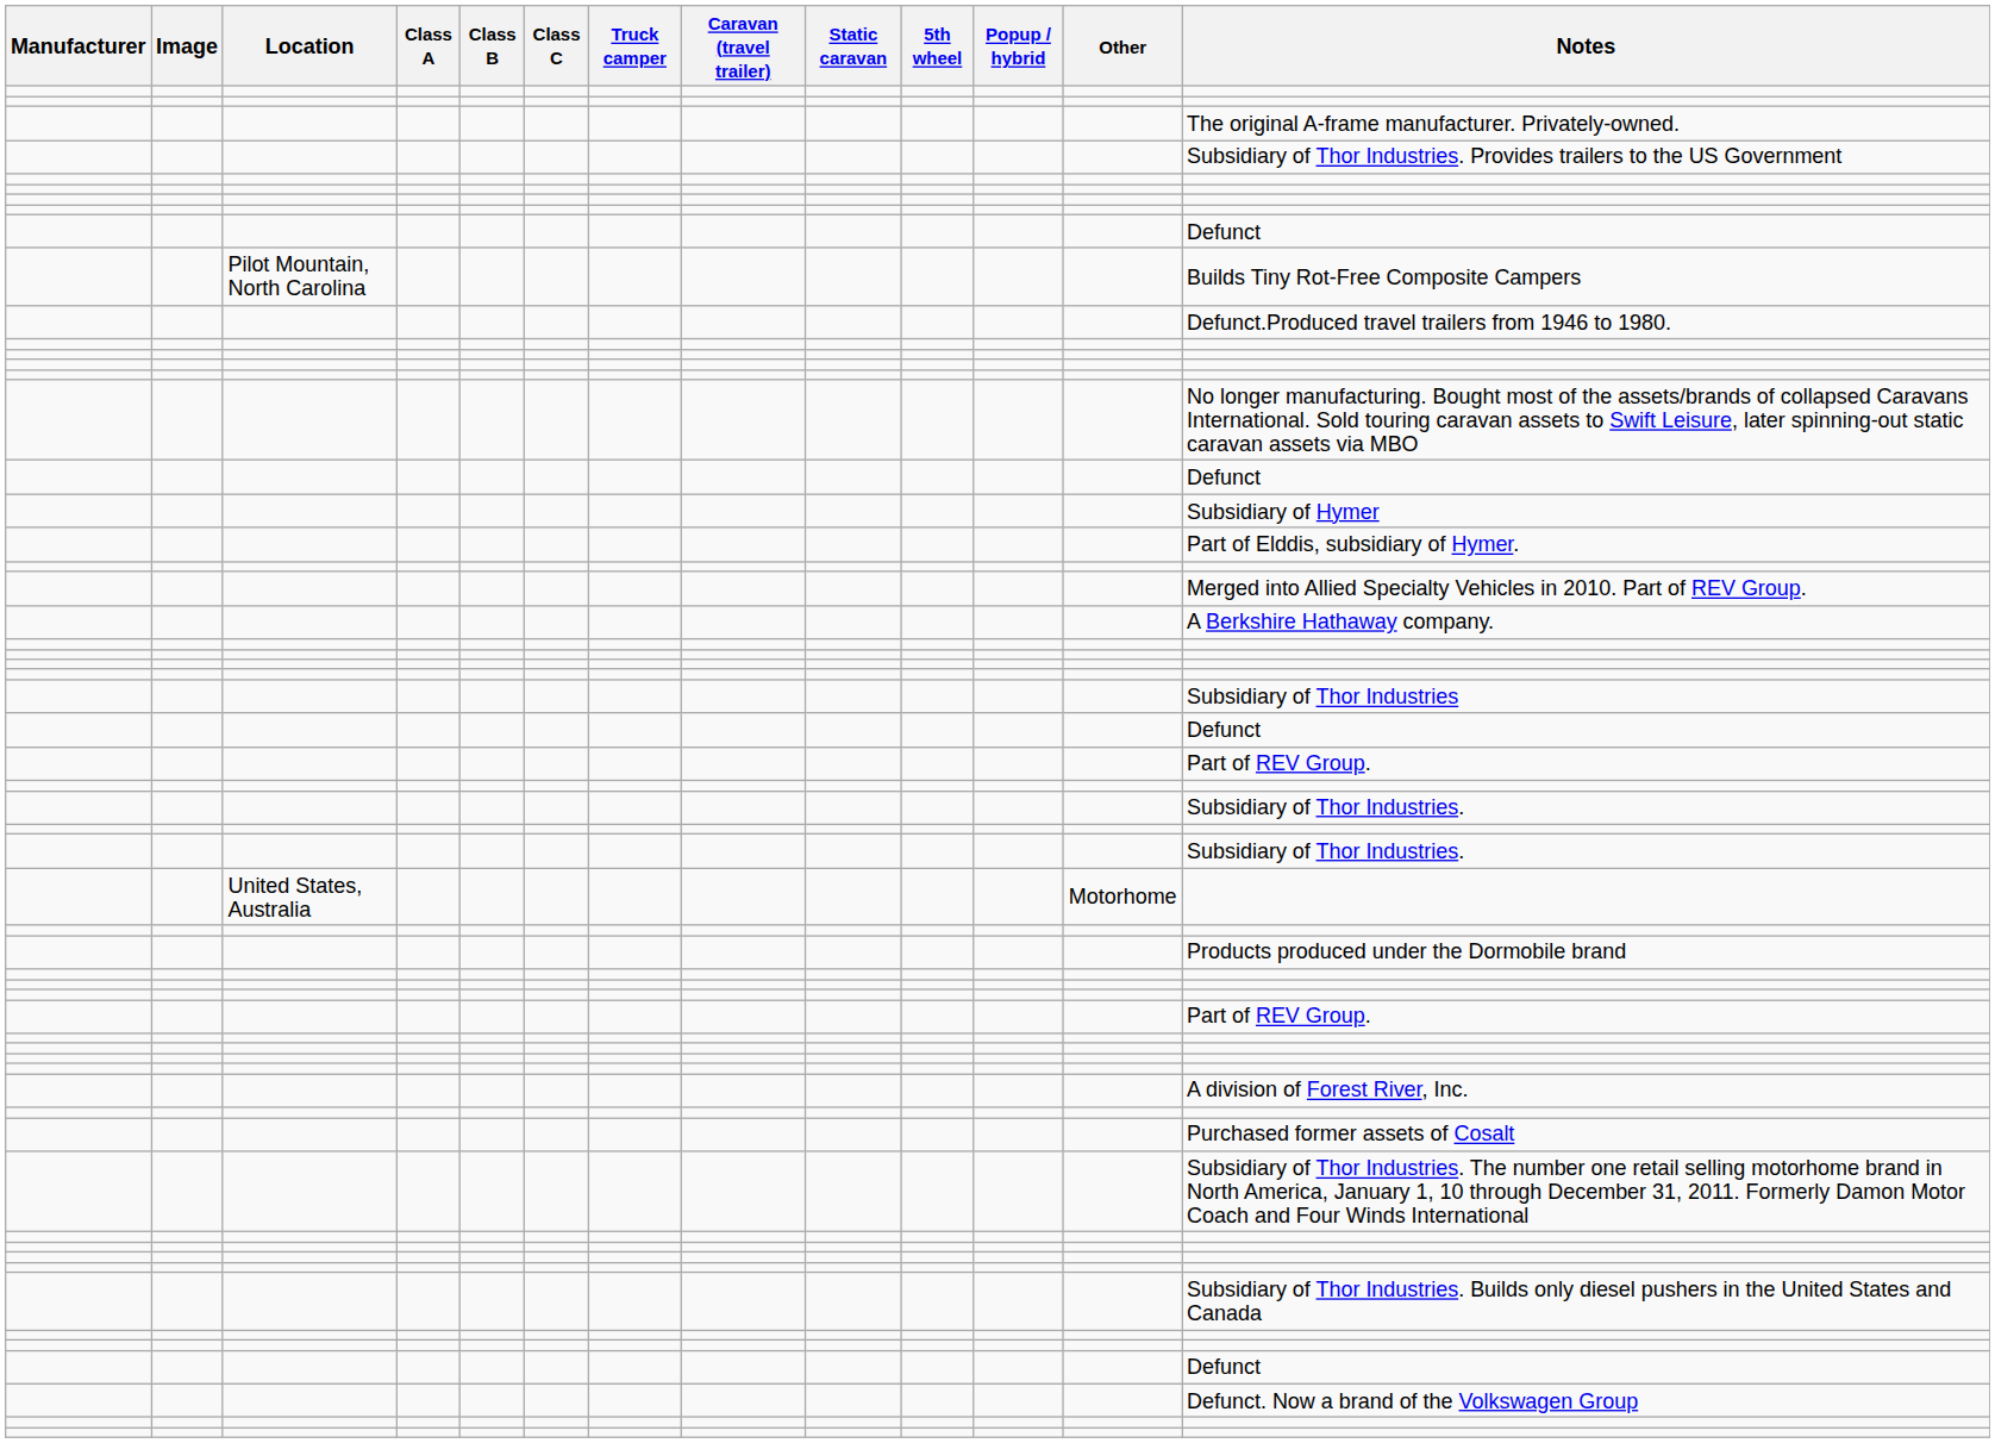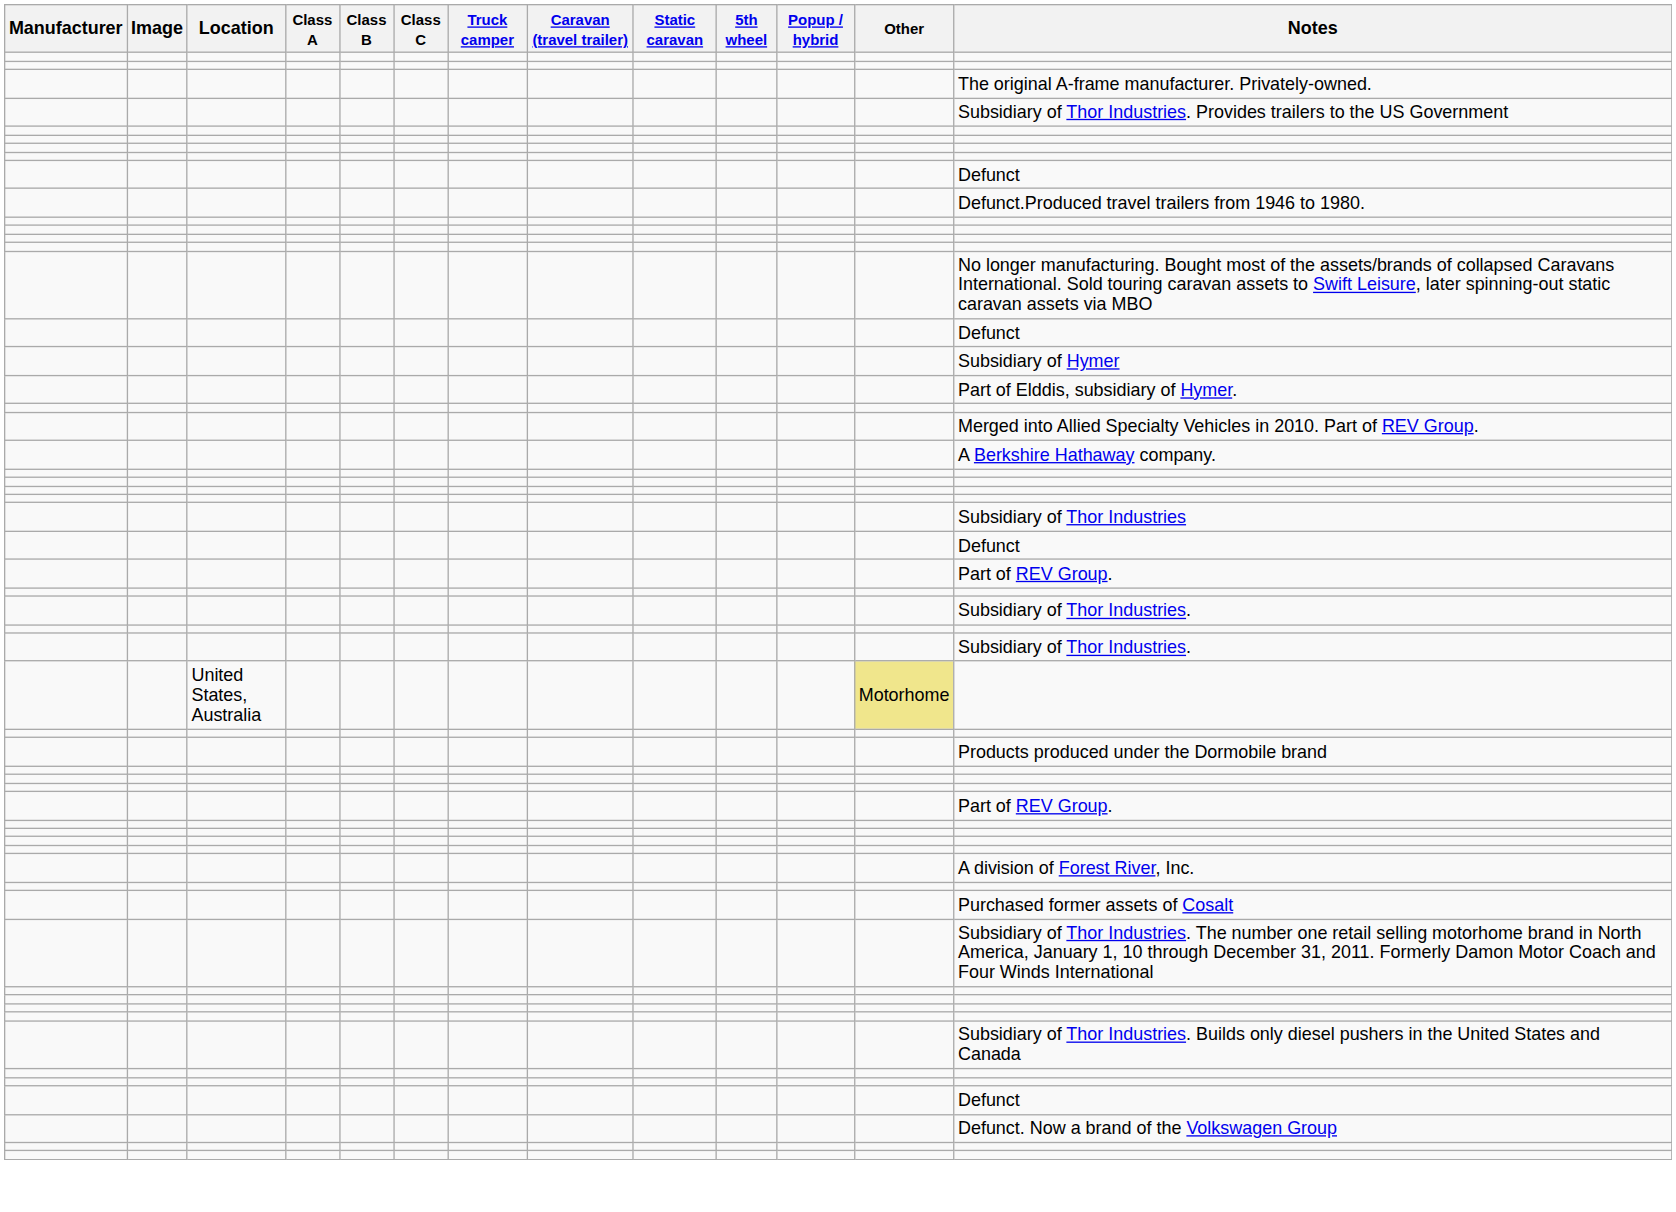 <table class="wikitable sortable" style="margin:0.5em auto; font-size:85%;">
 <tr>
 <th>Manufacturer</th>
 <th>Image</th>
 <th>Location</th>
 <th><small>Class A</small></th>
 <th><small>Class B</small></th>
 <th><small>Class C</small></th>
 <th><small><a href='#'>Truck camper</a></small></th>
 <th><small><a href='#'>Caravan (travel trailer)</a></small></th>
 <th><small><a href='#'>Static caravan</a></small></th>
 <th><small><a href='#'>5th wheel</a></small></th>
 <th><small><a href='#'>Popup / hybrid</a></small></th>
 <th><small>Other</small></th>
 <th class="unsortable">Notes<br></th>
 </tr>
 <tr>
 <td></td>
 <td></td>
 <td></td>
 <td></td>
 <td></td>
 <td></td>
 <td></td>
 <td></td>
 <td></td>
 <td></td>
 <td></td>
 <td></td>
 <td></td>
 </tr>
 <tr>
 <td></td>
 <td></td>
 <td></td>
 <td></td>
 <td></td>
 <td></td>
 <td></td>
 <td></td>
 <td></td>
 <td></td>
 <td></td>
 <td></td>
 <td></td>
 </tr>
 <tr>
 <td></td>
 <td></td>
 <td></td>
 <td></td>
 <td></td>
 <td></td>
 <td></td>
 <td></td>
 <td></td>
 <td></td>
 <td></td>
 <td></td>
 <td>The original A-frame manufacturer. Privately-owned.</td>
 </tr>
 <tr>
 <td></td>
 <td></td>
 <td></td>
 <td></td>
 <td></td>
 <td></td>
 <td></td>
 <td></td>
 <td></td>
 <td></td>
 <td></td>
 <td></td>
 <td>Subsidiary of <a href='#'>Thor Industries</a>. Provides trailers to the US Government</td>
 </tr>
 <tr>
 <td></td>
 <td></td>
 <td></td>
 <td></td>
 <td></td>
 <td></td>
 <td></td>
 <td></td>
 <td></td>
 <td></td>
 <td></td>
 <td></td>
 <td></td>
 </tr>
 <tr>
 <td></td>
 <td></td>
 <td></td>
 <td></td>
 <td></td>
 <td></td>
 <td></td>
 <td></td>
 <td></td>
 <td></td>
 <td></td>
 <td></td>
 <td></td>
 </tr>
 <tr>
 <td></td>
 <td></td>
 <td></td>
 <td></td>
 <td></td>
 <td></td>
 <td></td>
 <td></td>
 <td></td>
 <td></td>
 <td></td>
 <td></td>
 <td></td>
 </tr>
 <tr>
 <td></td>
 <td></td>
 <td></td>
 <td></td>
 <td></td>
 <td></td>
 <td></td>
 <td></td>
 <td></td>
 <td></td>
 <td></td>
 <td></td>
 <td></td>
 </tr>
 <tr>
 <td></td>
 <td></td>
 <td></td>
 <td></td>
 <td></td>
 <td></td>
 <td></td>
 <td></td>
 <td></td>
 <td></td>
 <td></td>
 <td></td>
 <td>Defunct</td>
-</tr>
-<tr>
-<td></td>
-<td></td>
-<td>Pilot Mountain, North Carolina</td>
-<td></td>
-<td></td>
-<td></td>
-<td></td>
-<td></td>
-<td></td>
-<td></td>
-<td></td>
-<td></td>
-<td>Builds Tiny Rot-Free Composite Campers</td>
 </tr>
 <tr>
 <td></td>
 <td></td>
 <td></td>
 <td></td>
 <td></td>
 <td></td>
 <td></td>
 <td></td>
 <td></td>
 <td></td>
 <td></td>
 <td></td>
 <td>Defunct.Produced travel trailers from 1946 to 1980.</td>
 </tr>
 <tr>
 <td></td>
 <td></td>
 <td></td>
 <td></td>
 <td></td>
 <td></td>
 <td></td>
 <td></td>
 <td></td>
 <td></td>
 <td></td>
 <td></td>
 <td Defunct. Formed by ></td>
 </tr>
 <tr>
 <td></td>
 <td></td>
 <td></td>
 <td></td>
 <td></td>
 <td></td>
 <td></td>
 <td></td>
 <td></td>
 <td></td>
 <td></td>
 <td></td>
 <td></td>
 </tr>
 <tr>
 <td></td>
 <td></td>
 <td></td>
 <td></td>
 <td></td>
 <td></td>
 <td></td>
 <td></td>
 <td></td>
 <td></td>
 <td></td>
 <td></td>
 <td></td>
 </tr>
 <tr>
 <td></td>
 <td></td>
 <td></td>
 <td></td>
 <td></td>
 <td></td>
 <td></td>
 <td></td>
 <td></td>
 <td></td>
 <td></td>
 <td></td>
 <td></td>
 </tr>
 <tr>
 <td></td>
 <td></td>
 <td></td>
 <td></td>
 <td></td>
 <td></td>
 <td></td>
 <td></td>
 <td></td>
 <td></td>
 <td></td>
 <td></td>
 <td>No longer manufacturing. Bought most of the assets/brands of collapsed Caravans International. Sold touring caravan assets to <a href='#'>Swift Leisure</a>, later spinning-out static caravan assets via MBO</td>
 </tr>
 <tr>
 <td></td>
 <td></td>
 <td></td>
 <td></td>
 <td></td>
 <td></td>
 <td></td>
 <td></td>
 <td></td>
 <td></td>
 <td></td>
 <td></td>
 <td>Defunct</td>
 </tr>
 <tr>
 <td></td>
 <td></td>
 <td></td>
 <td></td>
 <td></td>
 <td></td>
 <td></td>
 <td></td>
 <td></td>
 <td></td>
 <td></td>
 <td></td>
 <td>Subsidiary of <a href='#'>Hymer</a></td>
 </tr>
 <tr>
 <td></td>
 <td></td>
 <td></td>
 <td></td>
 <td></td>
 <td></td>
 <td></td>
 <td></td>
 <td></td>
 <td></td>
 <td></td>
 <td></td>
 <td>Part of Elddis, subsidiary of <a href='#'>Hymer</a>.</td>
 </tr>
 <tr>
 <td></td>
 <td></td>
 <td></td>
 <td></td>
 <td></td>
 <td></td>
 <td></td>
 <td></td>
 <td></td>
 <td></td>
 <td></td>
 <td></td>
 <td></td>
 </tr>
 <tr>
 <td></td>
 <td></td>
 <td></td>
 <td></td>
 <td></td>
 <td></td>
 <td></td>
 <td></td>
 <td></td>
 <td></td>
 <td></td>
 <td></td>
 <td>Merged into Allied Specialty Vehicles in 2010. Part of <a href='#'>REV Group</a>.</td>
 </tr>
 <tr>
 <td></td>
 <td></td>
 <td></td>
 <td></td>
 <td></td>
 <td></td>
 <td></td>
 <td></td>
 <td></td>
 <td></td>
 <td></td>
 <td></td>
 <td>A <a href='#'>Berkshire Hathaway</a> company.</td>
 </tr>
 <tr>
 <td></td>
 <td></td>
 <td></td>
 <td></td>
 <td></td>
 <td></td>
 <td></td>
 <td></td>
 <td></td>
 <td></td>
 <td></td>
 <td></td>
 <td></td>
 </tr>
 <tr>
 <td></td>
 <td></td>
 <td></td>
 <td></td>
 <td></td>
 <td></td>
 <td></td>
 <td></td>
 <td></td>
 <td></td>
 <td></td>
 <td></td>
 <td></td>
 </tr>
 <tr>
 <td></td>
 <td></td>
 <td></td>
 <td></td>
 <td></td>
 <td></td>
 <td></td>
 <td></td>
 <td></td>
 <td></td>
 <td></td>
 <td></td>
 <td></td>
 </tr>
 <tr>
 <td></td>
 <td></td>
 <td></td>
 <td></td>
 <td></td>
 <td></td>
 <td></td>
 <td></td>
 <td></td>
 <td></td>
 <td></td>
 <td></td>
 <td></td>
 </tr>
 <tr>
 <td></td>
 <td></td>
 <td></td>
 <td></td>
 <td></td>
 <td></td>
 <td></td>
 <td></td>
 <td></td>
 <td></td>
 <td></td>
 <td></td>
 <td>Subsidiary of <a href='#'>Thor Industries</a></td>
 </tr>
 <tr>
 <td></td>
 <td></td>
 <td></td>
 <td></td>
 <td></td>
 <td></td>
 <td></td>
 <td></td>
 <td></td>
 <td></td>
 <td></td>
 <td></td>
 <td>Defunct</td>
 </tr>
 <tr>
 <td></td>
 <td></td>
 <td></td>
 <td></td>
 <td></td>
 <td></td>
 <td></td>
 <td></td>
 <td></td>
 <td></td>
 <td></td>
 <td></td>
 <td>Part of <a href='#'>REV Group</a>.</td>
 </tr>
 <tr>
 <td></td>
 <td></td>
 <td></td>
 <td></td>
 <td></td>
 <td></td>
 <td></td>
 <td></td>
 <td></td>
 <td></td>
 <td></td>
 <td></td>
 <td></td>
 </tr>
 <tr>
 <td></td>
 <td></td>
 <td></td>
 <td></td>
 <td></td>
 <td></td>
 <td></td>
 <td></td>
 <td></td>
 <td></td>
 <td></td>
 <td></td>
 <td>Subsidiary of <a href='#'>Thor Industries</a>.</td>
 </tr>
 <tr>
 <td></td>
 <td></td>
 <td></td>
 <td></td>
 <td></td>
 <td></td>
 <td></td>
 <td></td>
 <td></td>
 <td></td>
 <td></td>
 <td></td>
 <td></td>
 </tr>
 <tr>
 <td></td>
 <td></td>
 <td></td>
 <td></td>
 <td></td>
 <td></td>
 <td></td>
 <td></td>
 <td></td>
 <td></td>
 <td></td>
 <td></td>
 <td>Subsidiary of <a href='#'>Thor Industries</a>.</td>
 </tr>
 <tr>
 <td></td>
 <td></td>
 <td>United States,<br>Australia</td>
 <td></td>
 <td></td>
 <td></td>
 <td></td>
 <td></td>
 <td></td>
 <td></td>
 <td></td>
-<td>Motorhome</td>
+<td style="background: khaki;">Motorhome</td>
 <td></td>
 </tr>
 <tr>
 <td></td>
 <td></td>
 <td></td>
 <td></td>
 <td></td>
 <td></td>
 <td></td>
 <td></td>
 <td></td>
 <td></td>
 <td></td>
 <td></td>
 <td></td>
 </tr>
 <tr>
 <td></td>
 <td></td>
 <td></td>
 <td></td>
 <td></td>
 <td></td>
 <td></td>
 <td></td>
 <td></td>
 <td></td>
 <td></td>
 <td></td>
 <td>Products produced under the Dormobile brand</td>
 </tr>
 <tr>
 <td></td>
 <td></td>
 <td></td>
 <td></td>
 <td></td>
 <td></td>
 <td></td>
 <td></td>
 <td></td>
 <td></td>
 <td></td>
 <td></td>
 <td></td>
 </tr>
 <tr>
 <td></td>
 <td></td>
 <td></td>
 <td></td>
 <td></td>
 <td></td>
 <td></td>
 <td></td>
 <td></td>
 <td></td>
 <td></td>
 <td></td>
 <td></td>
 </tr>
 <tr>
 <td></td>
 <td></td>
 <td></td>
 <td></td>
 <td></td>
 <td></td>
 <td></td>
 <td></td>
 <td></td>
 <td></td>
 <td></td>
 <td></td>
 <td></td>
 </tr>
 <tr>
 <td></td>
 <td></td>
 <td></td>
 <td></td>
 <td></td>
 <td></td>
 <td></td>
 <td></td>
 <td></td>
 <td></td>
 <td></td>
 <td></td>
 <td>Part of <a href='#'>REV Group</a>.</td>
 </tr>
 <tr>
 <td></td>
 <td></td>
 <td></td>
 <td></td>
 <td></td>
 <td></td>
 <td></td>
 <td></td>
 <td></td>
 <td></td>
 <td></td>
 <td></td>
 <td></td>
 </tr>
 <tr>
 <td></td>
 <td></td>
 <td></td>
 <td></td>
 <td></td>
 <td></td>
 <td></td>
 <td></td>
 <td></td>
 <td></td>
 <td></td>
 <td></td>
 <td></td>
 </tr>
 <tr>
 <td></td>
 <td></td>
 <td></td>
 <td></td>
 <td></td>
 <td></td>
 <td></td>
 <td></td>
 <td></td>
 <td></td>
 <td></td>
 <td></td>
 <td></td>
 </tr>
 <tr>
 <td></td>
 <td></td>
 <td></td>
 <td></td>
 <td></td>
 <td></td>
 <td></td>
 <td></td>
 <td></td>
 <td></td>
 <td></td>
 <td></td>
 <td></td>
 </tr>
 <tr>
 <td></td>
 <td></td>
 <td></td>
 <td></td>
 <td></td>
 <td></td>
 <td></td>
 <td></td>
 <td></td>
 <td></td>
 <td></td>
 <td></td>
 <td>A division of <a href='#'>Forest River</a>, Inc.</td>
 </tr>
 <tr>
 <td></td>
 <td></td>
 <td></td>
 <td></td>
 <td></td>
 <td></td>
 <td></td>
 <td></td>
 <td></td>
 <td></td>
 <td></td>
 <td></td>
 <td></td>
 </tr>
 <tr>
 <td></td>
 <td></td>
 <td></td>
 <td></td>
 <td></td>
 <td></td>
 <td></td>
 <td></td>
 <td></td>
 <td></td>
 <td></td>
 <td></td>
 <td>Purchased former assets of <a href='#'>Cosalt</a></td>
 </tr>
 <tr>
 <td></td>
 <td></td>
 <td></td>
 <td></td>
 <td></td>
 <td></td>
 <td></td>
 <td></td>
 <td></td>
 <td></td>
 <td></td>
 <td></td>
 <td>Subsidiary of <a href='#'>Thor Industries</a>. The number one retail selling motorhome brand in North America, January 1, 10 through December 31, 2011. Formerly Damon Motor Coach and Four Winds International</td>
 </tr>
 <tr>
 <td></td>
 <td></td>
 <td></td>
 <td></td>
 <td></td>
 <td></td>
 <td></td>
 <td></td>
 <td></td>
 <td></td>
 <td></td>
 <td></td>
 <td></td>
 </tr>
 <tr>
 <td></td>
 <td></td>
 <td></td>
 <td></td>
 <td></td>
 <td></td>
 <td></td>
 <td></td>
 <td></td>
 <td></td>
 <td></td>
 <td></td>
 <td></td>
 </tr>
 <tr>
 <td></td>
 <td></td>
 <td></td>
 <td></td>
 <td></td>
 <td></td>
 <td></td>
 <td></td>
 <td></td>
 <td></td>
 <td></td>
 <td></td>
 <td></td>
 </tr>
 <tr>
 <td></td>
 <td></td>
 <td></td>
 <td></td>
 <td></td>
 <td></td>
 <td></td>
 <td></td>
 <td></td>
 <td></td>
 <td></td>
 <td></td>
 <td></td>
 </tr>
 <tr>
 <td></td>
 <td></td>
 <td></td>
 <td></td>
 <td></td>
 <td></td>
 <td></td>
 <td></td>
 <td></td>
 <td></td>
 <td></td>
 <td></td>
 <td>Subsidiary of <a href='#'>Thor Industries</a>. Builds only diesel pushers in the United States and Canada</td>
 </tr>
 <tr>
 <td></td>
 <td></td>
 <td></td>
 <td></td>
 <td></td>
 <td></td>
 <td></td>
 <td></td>
 <td></td>
 <td></td>
 <td></td>
 <td></td>
 <td></td>
 </tr>
 <tr>
 <td></td>
 <td></td>
 <td></td>
 <td></td>
 <td></td>
 <td></td>
 <td></td>
 <td></td>
 <td></td>
 <td></td>
 <td></td>
 <td></td>
 <td></td>
 </tr>
 <tr>
 <td></td>
 <td></td>
 <td></td>
 <td></td>
 <td></td>
 <td></td>
 <td></td>
 <td></td>
 <td></td>
 <td></td>
 <td></td>
 <td></td>
 <td>Defunct</td>
 </tr>
 <tr>
 <td></td>
 <td></td>
 <td></td>
 <td></td>
 <td></td>
 <td></td>
 <td></td>
 <td></td>
 <td></td>
 <td></td>
 <td></td>
 <td></td>
 <td>Defunct. Now a brand of the <a href='#'>Volkswagen Group</a></td>
 </tr>
 <tr>
 <td></td>
 <td></td>
 <td></td>
 <td></td>
 <td></td>
 <td></td>
 <td></td>
 <td></td>
 <td></td>
 <td></td>
 <td></td>
 <td></td>
 <td></td>
 </tr>
 <tr>
 <td></td>
 <td></td>
 <td></td>
 <td></td>
 <td></td>
 <td></td>
 <td></td>
 <td></td>
 <td></td>
 <td></td>
 <td></td>
 <td></td>
 <td></td>
 </tr>
 </table>
